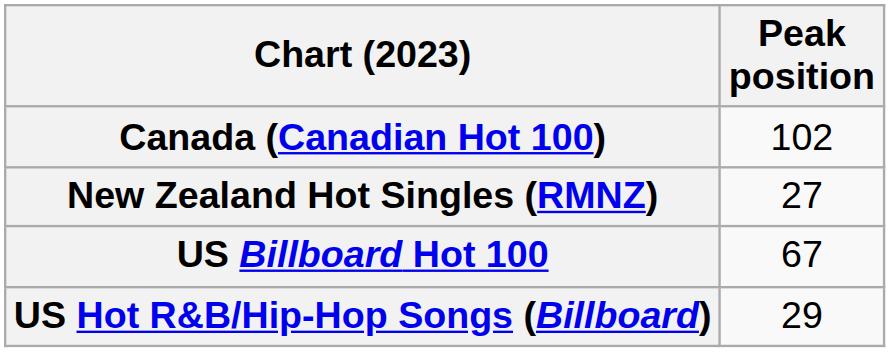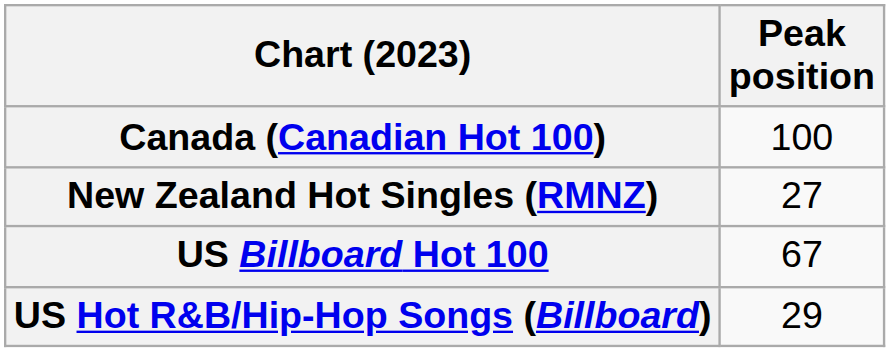 <table class="wikitable sortable plainrowheaders" style="text-align:center">
 <tr>
 <th scope="col">Chart (2023)</th>
 <th scope="col">Peak<br> position</th>
 </tr>
 <tr>
 <th scope="row">Canada (<a href='#'>Canadian Hot 100</a>)</th>
-<td>102</td>
+<td>100</td>
 </tr>
 <tr>
 <th scope="row">New Zealand Hot Singles (<a href='#'>RMNZ</a>)</th>
 <td>27</td>
 </tr>
 <tr>
 <th scope="row">US <a href='#'><em>Billboard</em> Hot 100</a></th>
 <td>67</td>
 </tr>
 <tr>
 <th scope="row">US <a href='#'>Hot R&B/Hip-Hop Songs</a> (<em><a href='#'>Billboard</a></em>)</th>
 <td>29</td>
 </tr>
 </table>
